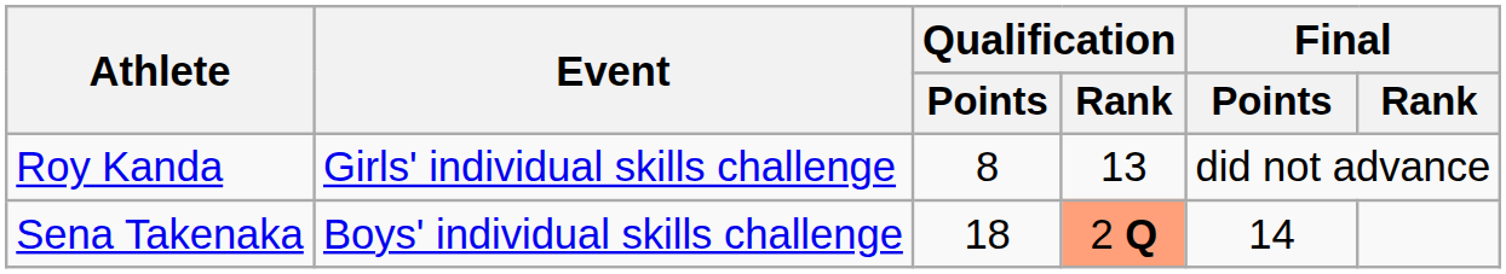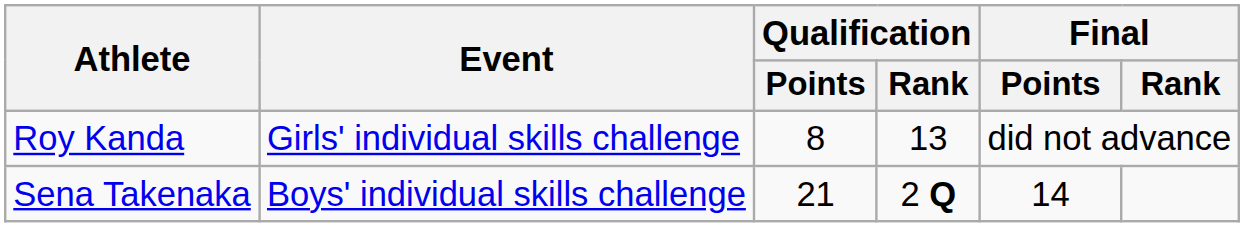 <table class="wikitable" style="font-size:90%">
 <tr>
 <th rowspan=2>Athlete</th>
 <th rowspan=2>Event</th>
 <th colspan=2>Qualification</th>
 <th colspan=2>Final</th>
 </tr>
 <tr style="font-size:95%">
 <th>Points</th>
 <th>Rank</th>
 <th>Points</th>
 <th>Rank</th>
 </tr>
 <tr align=center>
 <td align=left><a href='#'>Roy Kanda</a></td>
 <td align=left><a href='#'>Girls' individual skills challenge</a></td>
 <td>8</td>
 <td>13</td>
 <td colspan=2>did not advance</td>
 </tr>
 <tr align=center>
 <td align=left><a href='#'>Sena Takenaka</a></td>
 <td align=left><a href='#'>Boys' individual skills challenge</a></td>
-<td>18</td>
-<td style="background: lightsalmon;">2 <strong>Q</strong></td>
+<td>21</td>
+<td>2 <strong>Q</strong></td>
 <td>14</td>
 <td></td>
 </tr>
 </table>
